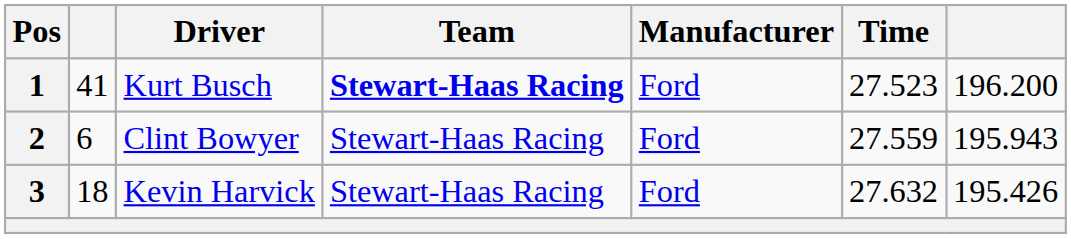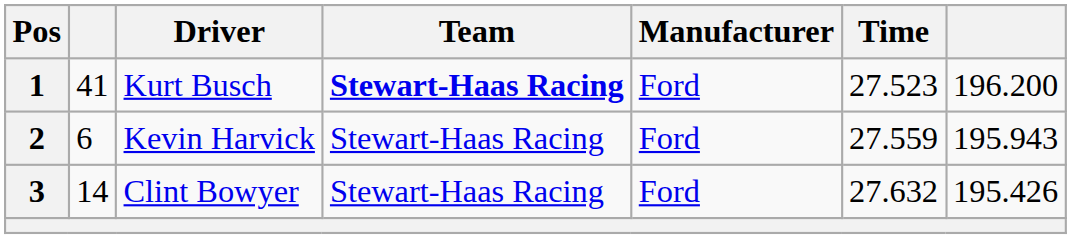 <table class="wikitable" style="font-size:95%">
 <tr>
 <th>Pos</th>
 <th></th>
 <th>Driver</th>
 <th>Team</th>
 <th>Manufacturer</th>
 <th>Time</th>
 <th></th>
 </tr>
 <tr>
 <th>1</th>
 <td>41</td>
 <td><a href='#'>Kurt Busch</a></td>
 <td><strong><a href='#'>Stewart-Haas Racing</a></strong></td>
 <td><a href='#'>Ford</a></td>
 <td>27.523</td>
 <td>196.200</td>
 </tr>
 <tr>
 <th>2</th>
 <td>6</td>
-<td><a href='#'>Clint Bowyer</a></td>
+<td><a href='#'>Kevin Harvick</a></td>
 <td><a href='#'>Stewart-Haas Racing</a></td>
 <td><a href='#'>Ford</a></td>
 <td>27.559</td>
 <td>195.943</td>
 </tr>
 <tr>
 <th>3</th>
-<td>18</td>
-<td><a href='#'>Kevin Harvick</a></td>
+<td>14</td>
+<td><a href='#'>Clint Bowyer</a></td>
 <td><a href='#'>Stewart-Haas Racing</a></td>
 <td><a href='#'>Ford</a></td>
 <td>27.632</td>
 <td>195.426</td>
 </tr>
 <tr>
 <th colspan="7"></th>
 </tr>
 </table>
